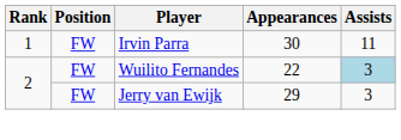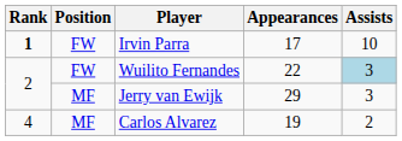 <table class="wikitable" style="font size= 100; text-align: center;">
 <tr>
 <th>Rank</th>
 <th>Position</th>
 <th>Player</th>
 <th>Appearances</th>
 <th>Assists</th>
 </tr>
 <tr>
-<td>1</td>
+<td><strong>1</strong></td>
 <td><a href='#'>FW</a></td>
 <td align="left"> <a href='#'>Irvin Parra</a></td>
-<td>30</td>
-<td>11</td>
+<td>17</td>
+<td>10</td>
 </tr>
 <tr>
 <td rowspan="2">2</td>
 <td><a href='#'>FW</a></td>
 <td align="left"> <a href='#'>Wuilito Fernandes</a></td>
 <td>22</td>
 <td style="background: lightblue;">3</td>
 </tr>
 <tr>
-<td><a href='#'>FW</a></td>
+<td><a href='#'>MF</a></td>
 <td align="left"> <a href='#'>Jerry van Ewijk</a></td>
 <td>29</td>
 <td>3</td>
 </tr>
+<tr>
+<td>4</td>
+<td><a href='#'>MF</a></td>
+<td align="left"> <a href='#'>Carlos Alvarez</a></td>
+<td>19</td>
+<td>2</td>
+</tr>
 </table>
